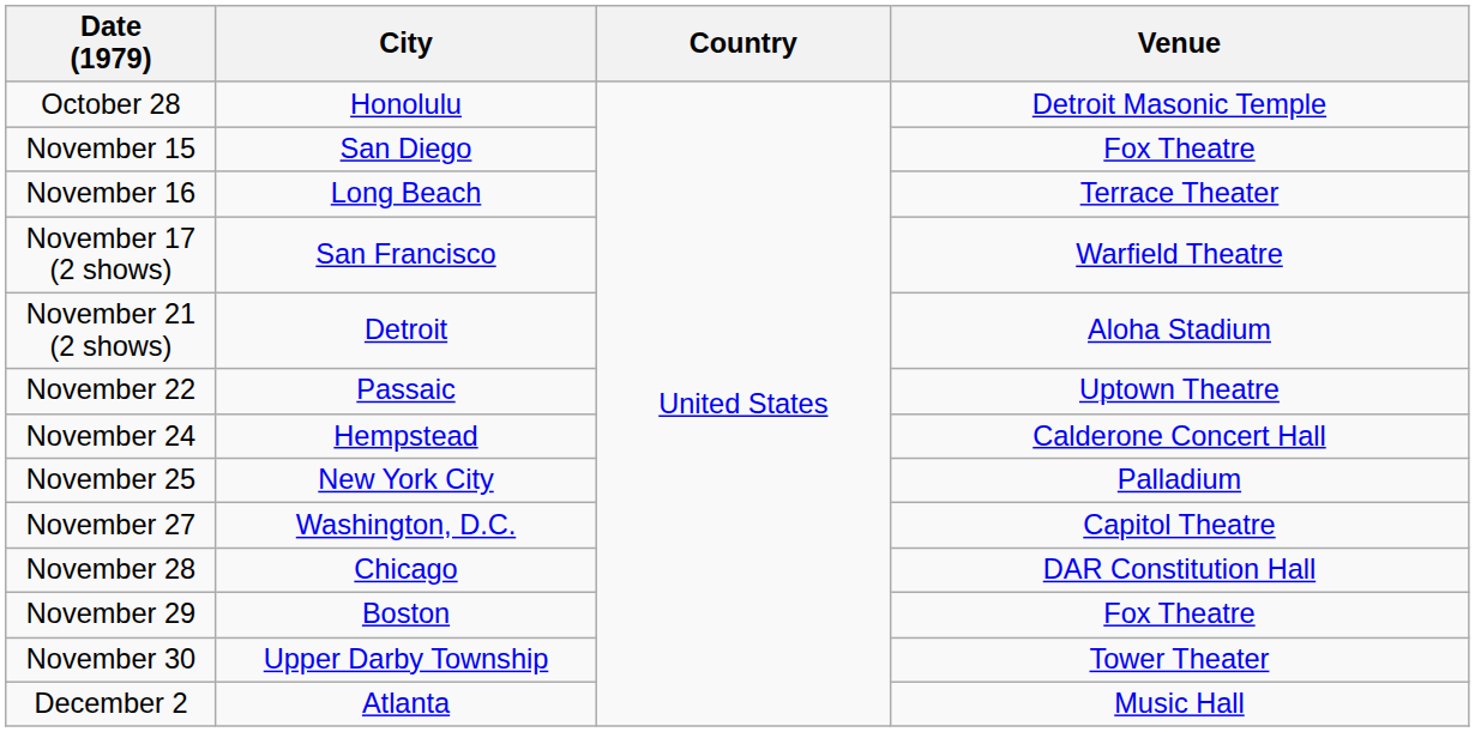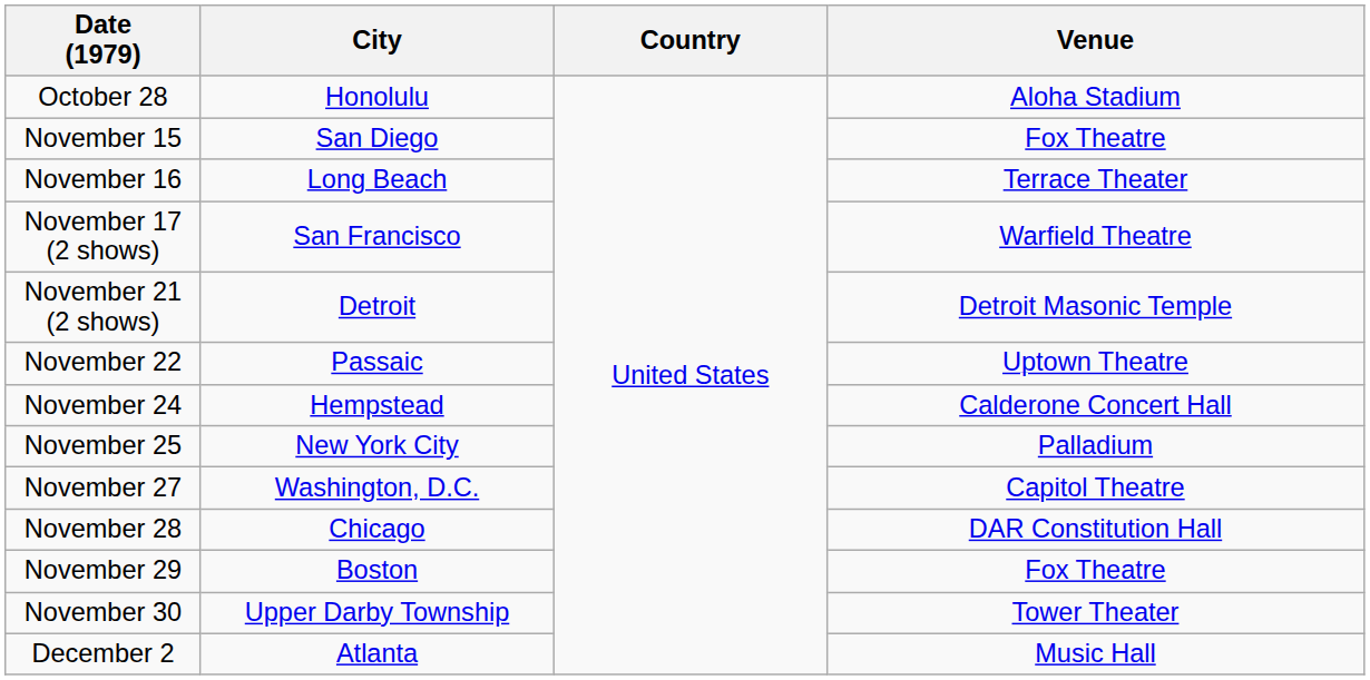 <table class="wikitable sortable plainrowheaders" style="text-align:center;">
 <tr>
 <th scope="col" style="width:7em;">Date<br>(1979)</th>
 <th scope="col" style="width:13em;">City</th>
 <th scope="col" style="width:10em;">Country</th>
 <th scope="col" style="width:20em;">Venue</th>
 </tr>
 <tr>
 <td>October 28</td>
 <td><a href='#'>Honolulu</a></td>
 <td rowspan="13"><a href='#'>United States</a></td>
-<td><a href='#'>Detroit Masonic Temple</a></td>
+<td><a href='#'>Aloha Stadium</a></td>
 </tr>
 <tr>
 <td>November 15</td>
 <td><a href='#'>San Diego</a></td>
 <td><a href='#'>Fox Theatre</a></td>
 </tr>
 <tr>
 <td>November 16</td>
 <td><a href='#'>Long Beach</a></td>
 <td><a href='#'>Terrace Theater</a></td>
 </tr>
 <tr>
 <td>November 17<br>(2 shows)</td>
 <td><a href='#'>San Francisco</a></td>
 <td><a href='#'>Warfield Theatre</a></td>
 </tr>
 <tr>
 <td>November 21<br>(2 shows)</td>
 <td><a href='#'>Detroit</a></td>
-<td><a href='#'>Aloha Stadium</a></td>
+<td><a href='#'>Detroit Masonic Temple</a></td>
 </tr>
 <tr>
 <td>November 22</td>
 <td><a href='#'>Passaic</a></td>
 <td><a href='#'>Uptown Theatre</a></td>
 </tr>
 <tr>
 <td>November 24</td>
 <td><a href='#'>Hempstead</a></td>
 <td><a href='#'>Calderone Concert Hall</a></td>
 </tr>
 <tr>
 <td>November 25</td>
 <td><a href='#'>New York City</a></td>
 <td><a href='#'>Palladium</a></td>
 </tr>
 <tr>
 <td>November 27</td>
 <td><a href='#'>Washington, D.C.</a></td>
 <td><a href='#'>Capitol Theatre</a></td>
 </tr>
 <tr>
 <td>November 28</td>
 <td><a href='#'>Chicago</a></td>
 <td><a href='#'>DAR Constitution Hall</a></td>
 </tr>
 <tr>
 <td>November 29</td>
 <td><a href='#'>Boston</a></td>
 <td><a href='#'>Fox Theatre</a></td>
 </tr>
 <tr>
 <td>November 30</td>
 <td><a href='#'>Upper Darby Township</a></td>
 <td><a href='#'>Tower Theater</a></td>
 </tr>
 <tr>
 <td>December 2</td>
 <td><a href='#'>Atlanta</a></td>
 <td><a href='#'>Music Hall</a></td>
 </tr>
 </table>
